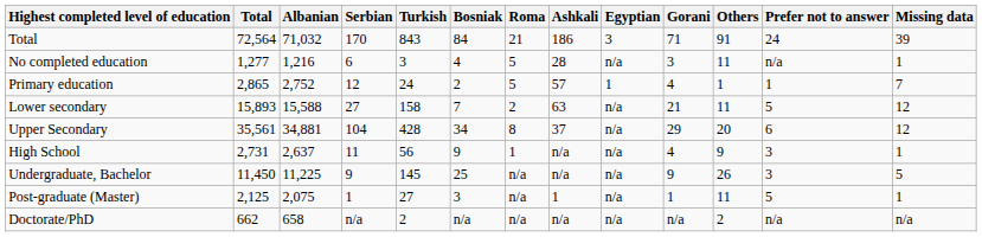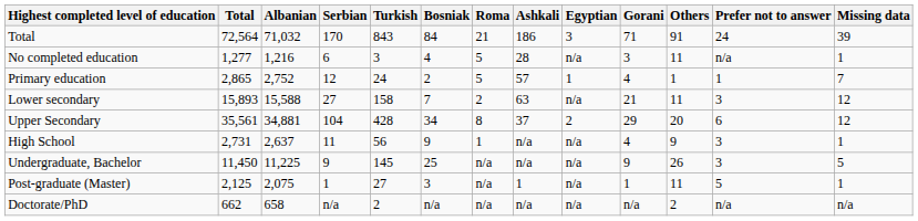 <table class="wikitable">
 <tr>
 <th>Highest completed level of education</th>
 <th>Total</th>
 <th>Albanian</th>
 <th>Serbian</th>
 <th>Turkish</th>
 <th>Bosniak</th>
 <th>Roma</th>
 <th>Ashkali</th>
 <th>Egyptian</th>
 <th>Gorani</th>
 <th>Others</th>
 <th>Prefer not to answer</th>
 <th>Missing data</th>
 </tr>
 <tr>
 <td>Total</td>
 <td>72,564</td>
 <td>71,032</td>
 <td>170</td>
 <td>843</td>
 <td>84</td>
 <td>21</td>
 <td>186</td>
 <td>3</td>
 <td>71</td>
 <td>91</td>
 <td>24</td>
 <td>39</td>
 </tr>
 <tr>
 <td>No completed education</td>
 <td>1,277</td>
 <td>1,216</td>
 <td>6</td>
 <td>3</td>
 <td>4</td>
 <td>5</td>
 <td>28</td>
 <td>n/a</td>
 <td>3</td>
 <td>11</td>
 <td>n/a</td>
 <td>1</td>
 </tr>
 <tr>
 <td>Primary education</td>
 <td>2,865</td>
 <td>2,752</td>
 <td>12</td>
 <td>24</td>
 <td>2</td>
 <td>5</td>
 <td>57</td>
 <td>1</td>
 <td>4</td>
 <td>1</td>
 <td>1</td>
 <td>7</td>
 </tr>
 <tr>
 <td>Lower secondary</td>
 <td>15,893</td>
 <td>15,588</td>
 <td>27</td>
 <td>158</td>
 <td>7</td>
 <td>2</td>
 <td>63</td>
 <td>n/a</td>
 <td>21</td>
 <td>11</td>
-<td>5</td>
+<td>3</td>
 <td>12</td>
 </tr>
 <tr>
 <td>Upper Secondary</td>
 <td>35,561</td>
 <td>34,881</td>
 <td>104</td>
 <td>428</td>
 <td>34</td>
 <td>8</td>
 <td>37</td>
-<td>n/a</td>
+<td>2</td>
 <td>29</td>
 <td>20</td>
 <td>6</td>
 <td>12</td>
 </tr>
 <tr>
 <td>High School</td>
 <td>2,731</td>
 <td>2,637</td>
 <td>11</td>
 <td>56</td>
 <td>9</td>
 <td>1</td>
 <td>n/a</td>
 <td>n/a</td>
 <td>4</td>
 <td>9</td>
 <td>3</td>
 <td>1</td>
 </tr>
 <tr>
 <td>Undergraduate, Bachelor</td>
 <td>11,450</td>
 <td>11,225</td>
 <td>9</td>
 <td>145</td>
 <td>25</td>
 <td>n/a</td>
 <td>n/a</td>
 <td>n/a</td>
 <td>9</td>
 <td>26</td>
 <td>3</td>
 <td>5</td>
 </tr>
 <tr>
 <td>Post-graduate (Master)</td>
 <td>2,125</td>
 <td>2,075</td>
 <td>1</td>
 <td>27</td>
 <td>3</td>
 <td>n/a</td>
 <td>1</td>
 <td>n/a</td>
 <td>1</td>
 <td>11</td>
 <td>5</td>
 <td>1</td>
 </tr>
 <tr>
 <td>Doctorate/PhD</td>
 <td>662</td>
 <td>658</td>
 <td>n/a</td>
 <td>2</td>
 <td>n/a</td>
 <td>n/a</td>
 <td>n/a</td>
 <td>n/a</td>
 <td>n/a</td>
 <td>2</td>
 <td>n/a</td>
 <td>n/a</td>
 </tr>
 </table>
